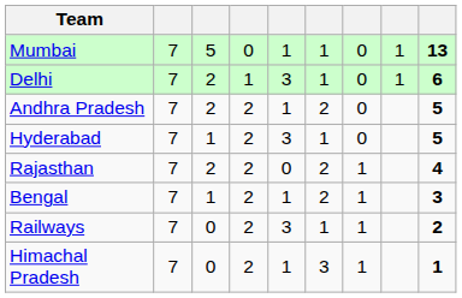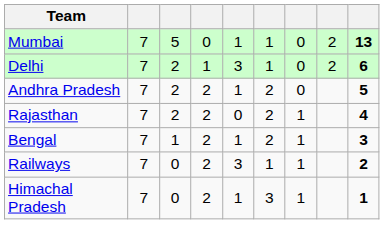 <table class="wikitable" style="text-align:center">
 <tr>
 <th style="width:120px">Team</th>
 <th style="width:25px"></th>
 <th style="width:25px"></th>
 <th style="width:25px"></th>
 <th style="width:25px"></th>
 <th style="width:25px"></th>
 <th style="width:25px"></th>
 <th style="width:25px"></th>
 <th style="width:25px"></th>
 </tr>
 <tr style="background:#cfc;">
 <td style="text-align:left"><a href='#'>Mumbai</a></td>
 <td>7</td>
 <td>5</td>
 <td>0</td>
 <td>1</td>
 <td>1</td>
 <td>0</td>
-<td>1</td>
+<td>2</td>
 <td><strong>13</strong></td>
 </tr>
 <tr style="background:#cfc;">
 <td style="text-align:left"><a href='#'>Delhi</a></td>
 <td>7</td>
 <td>2</td>
 <td>1</td>
 <td>3</td>
 <td>1</td>
 <td>0</td>
-<td>1</td>
+<td>2</td>
 <td><strong>6</strong></td>
 </tr>
 <tr>
 <td style="text-align:left"><a href='#'>Andhra Pradesh</a></td>
 <td>7</td>
 <td>2</td>
 <td>2</td>
 <td>1</td>
 <td>2</td>
-<td>0</td>
-<td></td>
-<td><strong>5</strong></td>
-</tr>
-<tr>
-<td style="text-align:left"><a href='#'>Hyderabad</a></td>
-<td>7</td>
-<td>1</td>
-<td>2</td>
-<td>3</td>
-<td>1</td>
 <td>0</td>
 <td></td>
 <td><strong>5</strong></td>
 </tr>
 <tr>
 <td style="text-align:left"><a href='#'>Rajasthan</a></td>
 <td>7</td>
 <td>2</td>
 <td>2</td>
 <td>0</td>
 <td>2</td>
 <td>1</td>
 <td></td>
 <td><strong>4</strong></td>
 </tr>
 <tr>
 <td style="text-align:left"><a href='#'>Bengal</a></td>
 <td>7</td>
 <td>1</td>
 <td>2</td>
 <td>1</td>
 <td>2</td>
 <td>1</td>
 <td></td>
 <td><strong>3</strong></td>
 </tr>
 <tr>
 <td style="text-align:left"><a href='#'>Railways</a></td>
 <td>7</td>
 <td>0</td>
 <td>2</td>
 <td>3</td>
 <td>1</td>
 <td>1</td>
 <td></td>
 <td><strong>2</strong></td>
 </tr>
 <tr>
 <td style="text-align:left"><a href='#'>Himachal Pradesh</a></td>
 <td>7</td>
 <td>0</td>
 <td>2</td>
 <td>1</td>
 <td>3</td>
 <td>1</td>
 <td></td>
 <td><strong>1</strong></td>
 </tr>
 </table>
